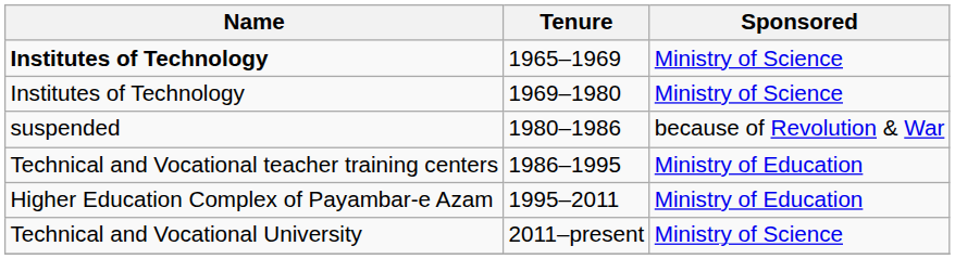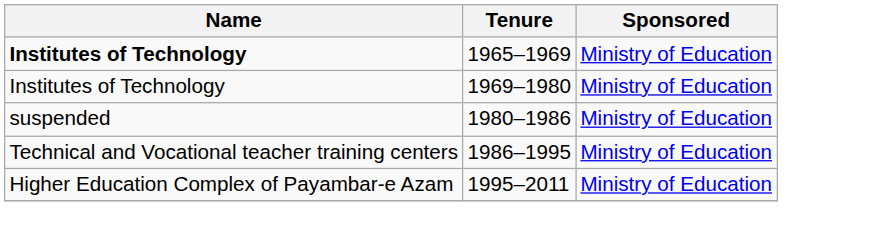 <table class="wikitable">
 <tr>
 <th>Name</th>
 <th>Tenure</th>
 <th>Sponsored</th>
 </tr>
 <tr>
 <td><strong>Institutes of Technology</strong></td>
 <td>1965–1969</td>
-<td><a href='#'>Ministry of Science</a></td>
+<td><a href='#'>Ministry of Education</a></td>
 </tr>
 <tr>
 <td>Institutes of Technology</td>
 <td>1969–1980</td>
-<td><a href='#'>Ministry of Science</a></td>
+<td><a href='#'>Ministry of Education</a></td>
 </tr>
 <tr>
 <td>suspended</td>
 <td>1980–1986</td>
-<td>because of <a href='#'>Revolution</a> & <a href='#'>War</a></td>
+<td><a href='#'>Ministry of Education</a></td>
 </tr>
 <tr>
 <td>Technical and Vocational teacher training centers</td>
 <td>1986–1995</td>
 <td><a href='#'>Ministry of Education</a></td>
 </tr>
 <tr>
 <td>Higher Education Complex of Payambar-e Azam</td>
 <td>1995–2011</td>
 <td><a href='#'>Ministry of Education</a></td>
 </tr>
 <tr>
-<td>Technical and Vocational University</td>
-<td>2011–present</td>
-<td><a href='#'>Ministry of Science</a></td>
-</tr>
-<tr>
 </tr>
 </table>
